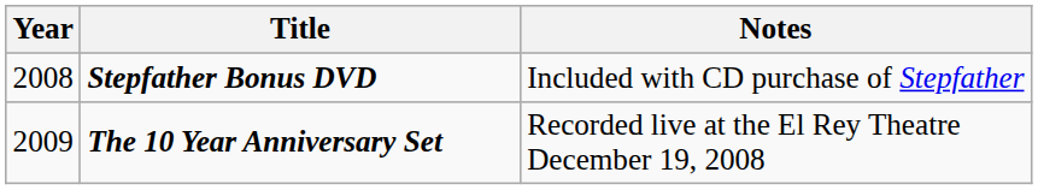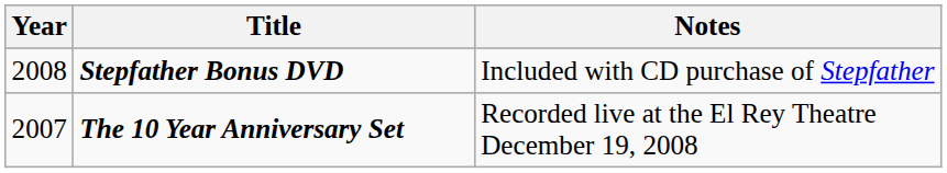 <table class="wikitable">
 <tr>
 <th>Year</th>
 <th width="225">Title</th>
 <th>Notes</th>
 </tr>
 <tr>
 <td>2008</td>
 <td><strong><em>Stepfather Bonus DVD</em></strong></td>
 <td>Included with CD purchase of <em><a href='#'>Stepfather</a></em></td>
 </tr>
 <tr>
-<td>2009</td>
+<td>2007</td>
 <td><strong><em>The 10 Year Anniversary Set</em></strong></td>
 <td>Recorded live at the El Rey Theatre<br>December 19, 2008</td>
 </tr>
 </table>
